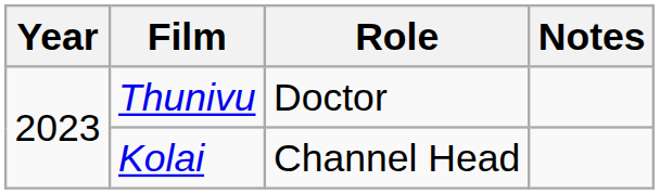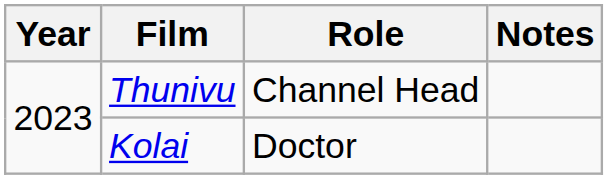 <table class="wikitable" style="font-size: 95%;">
 <tr>
 <th>Year</th>
 <th>Film</th>
 <th>Role</th>
 <th>Notes</th>
 </tr>
 <tr>
 <td rowspan="2">2023</td>
 <td><em><a href='#'>Thunivu</a></em></td>
-<td>Doctor</td>
+<td>Channel Head</td>
 <td></td>
 </tr>
 <tr>
 <td><em><a href='#'>Kolai</a></em></td>
-<td>Channel Head</td>
+<td>Doctor</td>
 <td></td>
 </tr>
 </table>
